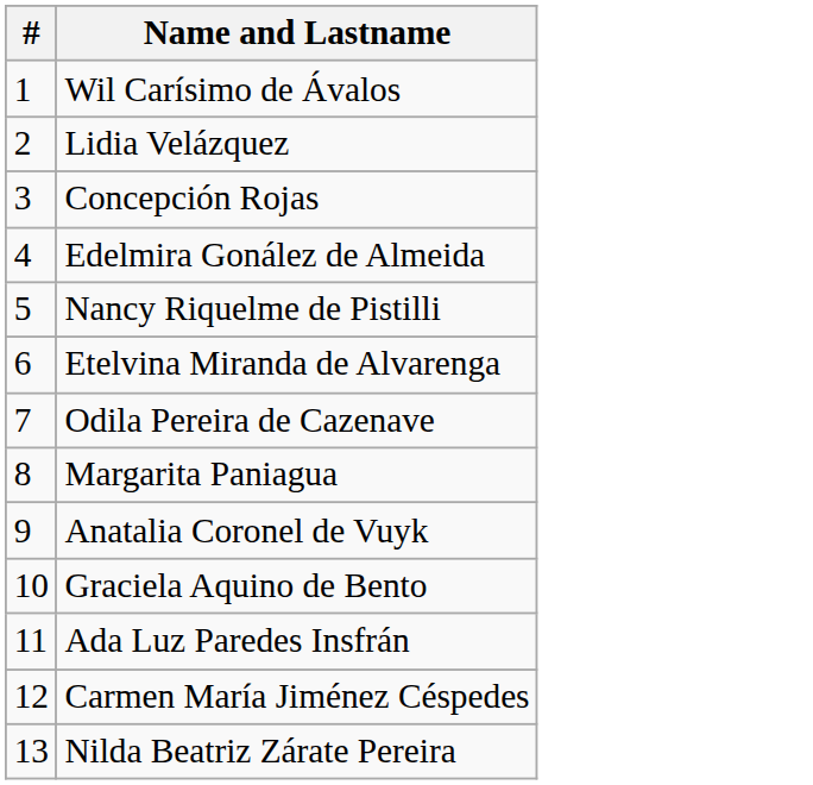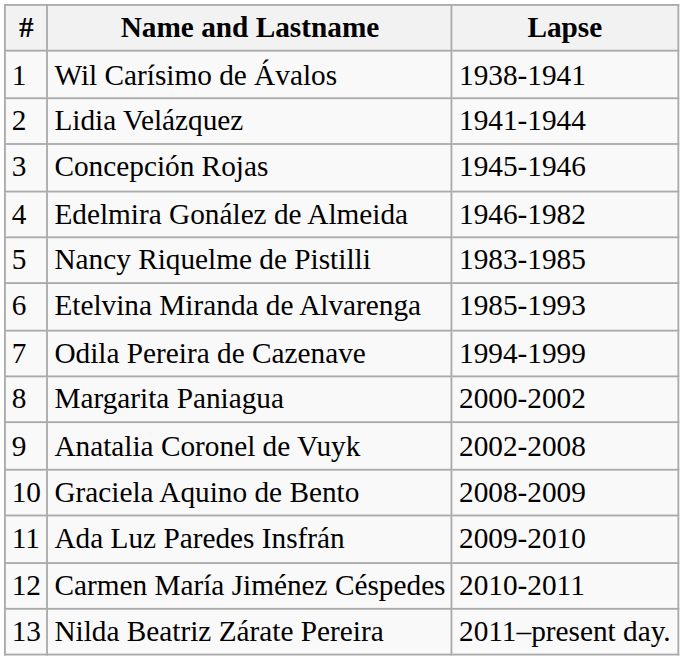 <table class="wikitable">
 <tr>
 <th>#</th>
 <th>Name and Lastname</th>
+<th>Lapse</th>
 </tr>
 <tr>
 <td>1</td>
 <td>Wil Carísimo de Ávalos</td>
+<td>1938-1941</td>
 </tr>
 <tr>
 <td>2</td>
 <td>Lidia Velázquez</td>
+<td>1941-1944</td>
 </tr>
 <tr>
 <td>3</td>
 <td>Concepción Rojas</td>
+<td>1945-1946</td>
 </tr>
 <tr>
 <td>4</td>
 <td>Edelmira Gonález de Almeida</td>
+<td>1946-1982</td>
 </tr>
 <tr>
 <td>5</td>
 <td>Nancy Riquelme de Pistilli</td>
+<td>1983-1985</td>
 </tr>
 <tr>
 <td>6</td>
 <td>Etelvina Miranda de Alvarenga</td>
+<td>1985-1993</td>
 </tr>
 <tr>
 <td>7</td>
 <td>Odila Pereira de Cazenave</td>
+<td>1994-1999</td>
 </tr>
 <tr>
 <td>8</td>
 <td>Margarita Paniagua</td>
+<td>2000-2002</td>
 </tr>
 <tr>
 <td>9</td>
 <td>Anatalia Coronel de Vuyk</td>
+<td>2002-2008</td>
 </tr>
 <tr>
 <td>10</td>
 <td>Graciela Aquino de Bento</td>
+<td>2008-2009</td>
 </tr>
 <tr>
 <td>11</td>
 <td>Ada Luz Paredes Insfrán</td>
+<td>2009-2010</td>
 </tr>
 <tr>
 <td>12</td>
 <td>Carmen María Jiménez Céspedes</td>
+<td>2010-2011</td>
 </tr>
 <tr>
 <td>13</td>
 <td>Nilda Beatriz Zárate Pereira</td>
+<td>2011–present day.</td>
 </tr>
 </table>
